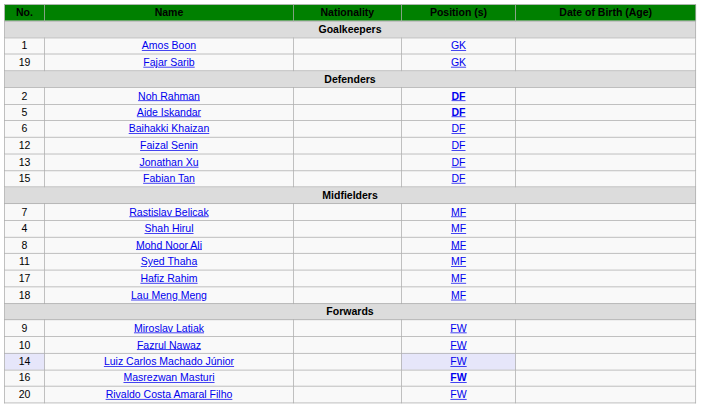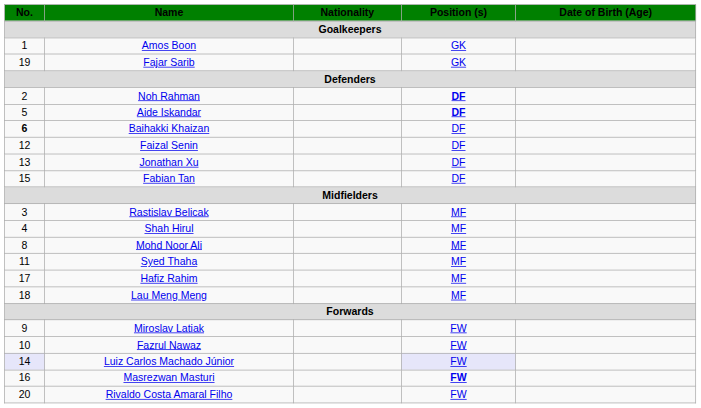 <table class="wikitable" style="text-align:center; font-size:90%; width:75%;">
 <tr>
 <th style="background:#008000; color:black; text-align:center;">No.</th>
 <th style="background:#008000; color:black; text-align:center;">Name</th>
 <th style="background:#008000; color:black; text-align:center;">Nationality</th>
 <th style="background:#008000; color:black; text-align:center;">Position (s)</th>
 <th style="background:#008000; color:black; text-align:center;">Date of Birth (Age)</th>
 </tr>
 <tr>
 <th colspan="6" style="background:#dcdcdc; text-align:center;">Goalkeepers</th>
 </tr>
 <tr>
 <td>1</td>
 <td><a href='#'>Amos Boon</a></td>
 <td></td>
 <td><a href='#'>GK</a></td>
 <td></td>
 </tr>
 <tr>
 <td>19</td>
 <td><a href='#'>Fajar Sarib</a></td>
 <td></td>
 <td><a href='#'>GK</a></td>
 <td></td>
 </tr>
 <tr>
 <th colspan="6" style="background:#dcdcdc; text-align:center;">Defenders</th>
 </tr>
 <tr>
 <td>2</td>
 <td><a href='#'>Noh Rahman</a></td>
 <td></td>
 <td><strong><a href='#'>DF</a></strong></td>
 <td></td>
 </tr>
 <tr>
 <td>5</td>
 <td><a href='#'>Aide Iskandar</a></td>
 <td></td>
 <td><strong><a href='#'>DF</a></strong></td>
 <td></td>
 </tr>
 <tr>
-<td>6</td>
+<td><strong>6</strong></td>
 <td><a href='#'>Baihakki Khaizan</a></td>
 <td></td>
 <td><a href='#'>DF</a></td>
 <td></td>
 </tr>
 <tr>
 <td>12</td>
 <td><a href='#'>Faizal Senin</a></td>
 <td></td>
 <td><a href='#'>DF</a></td>
 <td></td>
 </tr>
 <tr>
 <td>13</td>
 <td><a href='#'>Jonathan Xu</a></td>
 <td></td>
 <td><a href='#'>DF</a></td>
 <td></td>
 </tr>
 <tr>
 <td>15</td>
 <td><a href='#'>Fabian Tan</a></td>
 <td></td>
 <td><a href='#'>DF</a></td>
 <td></td>
 </tr>
 <tr>
 <th colspan="6" style="background:#dcdcdc; text-align:center;">Midfielders</th>
 </tr>
 <tr>
-<td>7</td>
+<td>3</td>
 <td><a href='#'>Rastislav Belicak</a></td>
 <td></td>
 <td><a href='#'>MF</a></td>
 <td></td>
 </tr>
 <tr>
 <td>4</td>
 <td><a href='#'>Shah Hirul</a></td>
 <td></td>
 <td><a href='#'>MF</a></td>
 <td></td>
 </tr>
 <tr>
 <td>8</td>
 <td><a href='#'>Mohd Noor Ali</a></td>
 <td></td>
 <td><a href='#'>MF</a></td>
 <td></td>
 </tr>
 <tr>
 <td>11</td>
 <td><a href='#'>Syed Thaha</a></td>
 <td></td>
 <td><a href='#'>MF</a></td>
 <td></td>
 </tr>
 <tr>
 <td>17</td>
 <td><a href='#'>Hafiz Rahim</a></td>
 <td></td>
 <td><a href='#'>MF</a></td>
 <td></td>
 </tr>
 <tr>
 <td>18</td>
 <td><a href='#'>Lau Meng Meng</a></td>
 <td></td>
 <td><a href='#'>MF</a></td>
 <td></td>
 </tr>
 <tr>
 <th colspan="6" style="background:#dcdcdc; text-align:center;">Forwards</th>
 </tr>
 <tr>
 <td>9</td>
 <td><a href='#'>Miroslav Latiak</a></td>
 <td></td>
 <td><a href='#'>FW</a></td>
 <td></td>
 </tr>
 <tr>
 <td>10</td>
 <td><a href='#'>Fazrul Nawaz</a></td>
 <td></td>
 <td><a href='#'>FW</a></td>
 <td></td>
 </tr>
 <tr>
 <td style="background: lavender;">14</td>
 <td><a href='#'>Luiz Carlos Machado Júnior</a></td>
 <td></td>
 <td style="background: lavender;"><a href='#'>FW</a></td>
 <td></td>
 </tr>
 <tr>
 <td>16</td>
 <td><a href='#'>Masrezwan Masturi</a></td>
 <td></td>
 <td><strong><a href='#'>FW</a></strong></td>
 <td></td>
 </tr>
 <tr>
 <td>20</td>
 <td><a href='#'>Rivaldo Costa Amaral Filho</a></td>
 <td></td>
 <td><a href='#'>FW</a></td>
 <td></td>
 </tr>
 </table>
